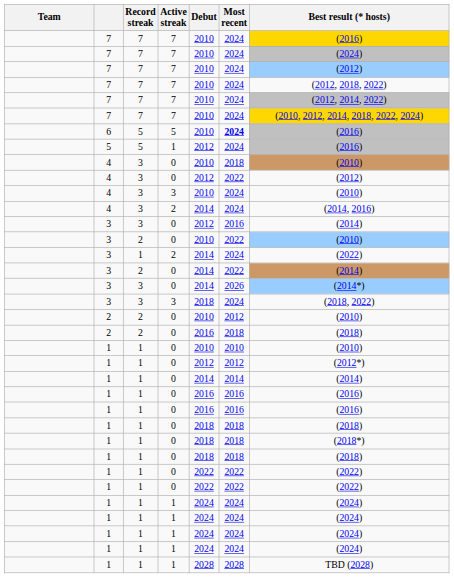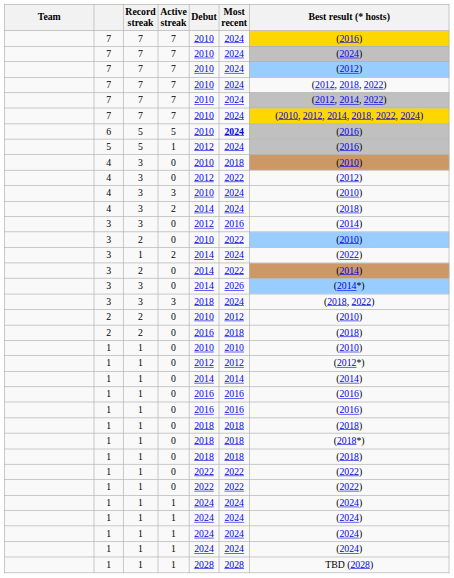 <table class="wikitable sortable" style="text-align: center">
 <tr>
 <th scope="col" style="width: 140px;">Team</th>
 <th scope="col" style="width: 40px;"></th>
 <th scope="col" style="width: 40px;">Record<br>streak</th>
 <th scope="col" style="width: 40px;">Active<br>streak</th>
 <th scope="col" style="width: 40px;">Debut</th>
 <th scope="col" style="width: 40px;">Most recent</th>
 <th scope="col" style="width: 320px;">Best result (* hosts)</th>
 </tr>
 <tr>
 <td align="left"></td>
 <td>7</td>
 <td>7</td>
 <td>7</td>
 <td><a href='#'>2010</a></td>
 <td><a href='#'>2024</a></td>
 <td bgcolor=gold> (<a href='#'>2016</a>)</td>
 </tr>
 <tr>
 <td align="left"></td>
 <td>7</td>
 <td>7</td>
 <td>7</td>
 <td><a href='#'>2010</a></td>
 <td><a href='#'>2024</a></td>
 <td bgcolor=silver> (<a href='#'>2024</a>)</td>
 </tr>
 <tr>
 <td align="left"></td>
 <td>7</td>
 <td>7</td>
 <td>7</td>
 <td><a href='#'>2010</a></td>
 <td><a href='#'>2024</a></td>
 <td bgcolor=#9acdff> (<a href='#'>2012</a>)</td>
 </tr>
 <tr>
 <td align="left"></td>
 <td>7</td>
 <td>7</td>
 <td>7</td>
 <td><a href='#'>2010</a></td>
 <td><a href='#'>2024</a></td>
 <td> (<a href='#'>2012</a>, <a href='#'>2018</a>, <a href='#'>2022</a>)</td>
 </tr>
 <tr>
 <td align="left"></td>
 <td>7</td>
 <td>7</td>
 <td>7</td>
 <td><a href='#'>2010</a></td>
 <td><a href='#'>2024</a></td>
 <td bgcolor=silver> (<a href='#'>2012</a>, <a href='#'>2014</a>, <a href='#'>2022</a>)</td>
 </tr>
 <tr>
 <td align="left"></td>
 <td>7</td>
 <td>7</td>
 <td>7</td>
 <td><a href='#'>2010</a></td>
 <td><a href='#'>2024</a></td>
 <td bgcolor=gold> (<a href='#'>2010</a>, <a href='#'>2012</a>, <a href='#'>2014</a>, <a href='#'>2018</a>, <a href='#'>2022</a>, <a href='#'>2024</a>)</td>
 </tr>
 <tr>
 <td align="left"></td>
 <td>6</td>
 <td>5</td>
 <td>5</td>
 <td><a href='#'>2010</a></td>
 <td><strong><a href='#'>2024</a></strong></td>
 <td bgcolor=silver>  (<a href='#'>2016</a>)</td>
 </tr>
 <tr>
 <td align="left"></td>
 <td>5</td>
 <td>5</td>
 <td>1</td>
 <td><a href='#'>2012</a></td>
 <td><a href='#'>2024</a></td>
 <td bgcolor=silver>  (<a href='#'>2016</a>)</td>
 </tr>
 <tr>
 <td align="left"></td>
 <td>4</td>
 <td>3</td>
 <td>0</td>
 <td><a href='#'>2010</a></td>
 <td><a href='#'>2018</a></td>
 <td bgcolor=#cc9966> (<a href='#'>2010</a>)</td>
 </tr>
 <tr>
 <td align="left"></td>
 <td>4</td>
 <td>3</td>
 <td>0</td>
 <td><a href='#'>2012</a></td>
 <td><a href='#'>2022</a></td>
 <td>  (<a href='#'>2012</a>)</td>
 </tr>
 <tr>
 <td align="left"></td>
 <td>4</td>
 <td>3</td>
 <td>3</td>
 <td><a href='#'>2010</a></td>
 <td><a href='#'>2024</a></td>
 <td> (<a href='#'>2010</a>)</td>
 </tr>
 <tr>
 <td align="left"></td>
 <td>4</td>
 <td>3</td>
 <td>2</td>
 <td><a href='#'>2014</a></td>
 <td><a href='#'>2024</a></td>
-<td> (<a href='#'>2014</a>, <a href='#'>2016</a>)</td>
+<td> (<a href='#'>2018</a>)</td>
 </tr>
 <tr>
 <td align="left"></td>
 <td>3</td>
 <td>3</td>
 <td>0</td>
 <td><a href='#'>2012</a></td>
 <td><a href='#'>2016</a></td>
 <td> (<a href='#'>2014</a>)</td>
 </tr>
 <tr>
 <td align="left"></td>
 <td>3</td>
 <td>2</td>
 <td>0</td>
 <td><a href='#'>2010</a></td>
 <td><a href='#'>2022</a></td>
 <td bgcolor=#9acdff> (<a href='#'>2010</a>)</td>
 </tr>
 <tr>
 <td align="left"></td>
 <td>3</td>
 <td>1</td>
 <td>2</td>
 <td><a href='#'>2014</a></td>
 <td><a href='#'>2024</a></td>
 <td> (<a href='#'>2022</a>)</td>
 </tr>
 <tr>
 <td align="left"></td>
 <td>3</td>
 <td>2</td>
 <td>0</td>
 <td><a href='#'>2014</a></td>
 <td><a href='#'>2022</a></td>
 <td bgcolor="#cc9966"> (<a href='#'>2014</a>)</td>
 </tr>
 <tr>
 <td align="left"><strong></strong></td>
 <td>3</td>
 <td>3</td>
 <td>0</td>
 <td><a href='#'>2014</a></td>
 <td><a href='#'>2026</a></td>
 <td bgcolor=#9acdff> (<a href='#'>2014</a>*)</td>
 </tr>
 <tr>
 <td align="left"></td>
 <td>3</td>
 <td>3</td>
 <td>3</td>
 <td><a href='#'>2018</a></td>
 <td><a href='#'>2024</a></td>
 <td> (<a href='#'>2018</a>, <a href='#'>2022</a>)</td>
 </tr>
 <tr>
 <td align="left"></td>
 <td>2</td>
 <td>2</td>
 <td>0</td>
 <td><a href='#'>2010</a></td>
 <td><a href='#'>2012</a></td>
 <td> (<a href='#'>2010</a>)</td>
 </tr>
 <tr>
 <td align="left"></td>
 <td>2</td>
 <td>2</td>
 <td>0</td>
 <td><a href='#'>2016</a></td>
 <td><a href='#'>2018</a></td>
 <td> (<a href='#'>2018</a>)</td>
 </tr>
 <tr>
 <td align="left"></td>
 <td>1</td>
 <td>1</td>
 <td>0</td>
 <td><a href='#'>2010</a></td>
 <td><a href='#'>2010</a></td>
 <td> (<a href='#'>2010</a>)</td>
 </tr>
 <tr>
 <td align="left"></td>
 <td>1</td>
 <td>1</td>
 <td>0</td>
 <td><a href='#'>2012</a></td>
 <td><a href='#'>2012</a></td>
 <td> (<a href='#'>2012</a>*)</td>
 </tr>
 <tr>
 <td align="left"></td>
 <td>1</td>
 <td>1</td>
 <td>0</td>
 <td><a href='#'>2014</a></td>
 <td><a href='#'>2014</a></td>
 <td> (<a href='#'>2014</a>)</td>
 </tr>
 <tr>
 <td align="left"></td>
 <td>1</td>
 <td>1</td>
 <td>0</td>
 <td><a href='#'>2016</a></td>
 <td><a href='#'>2016</a></td>
 <td> (<a href='#'>2016</a>)</td>
 </tr>
 <tr>
 <td align="left"></td>
 <td>1</td>
 <td>1</td>
 <td>0</td>
 <td><a href='#'>2016</a></td>
 <td><a href='#'>2016</a></td>
 <td> (<a href='#'>2016</a>)</td>
 </tr>
 <tr>
 <td align="left"></td>
 <td>1</td>
 <td>1</td>
 <td>0</td>
 <td><a href='#'>2018</a></td>
 <td><a href='#'>2018</a></td>
 <td> (<a href='#'>2018</a>)</td>
 </tr>
 <tr>
 <td align="left"></td>
 <td>1</td>
 <td>1</td>
 <td>0</td>
 <td><a href='#'>2018</a></td>
 <td><a href='#'>2018</a></td>
 <td> (<a href='#'>2018</a>*)</td>
 </tr>
 <tr>
 <td align="left"></td>
 <td>1</td>
 <td>1</td>
 <td>0</td>
 <td><a href='#'>2018</a></td>
 <td><a href='#'>2018</a></td>
 <td> (<a href='#'>2018</a>)</td>
 </tr>
 <tr>
 <td align="left"></td>
 <td>1</td>
 <td>1</td>
 <td>0</td>
 <td><a href='#'>2022</a></td>
 <td><a href='#'>2022</a></td>
 <td> (<a href='#'>2022</a>)</td>
 </tr>
 <tr>
 <td align="left"></td>
 <td>1</td>
 <td>1</td>
 <td>0</td>
 <td><a href='#'>2022</a></td>
 <td><a href='#'>2022</a></td>
 <td> (<a href='#'>2022</a>)</td>
 </tr>
 <tr>
 <td align="left"></td>
 <td>1</td>
 <td>1</td>
 <td>1</td>
 <td><a href='#'>2024</a></td>
 <td><a href='#'>2024</a></td>
 <td> (<a href='#'>2024</a>)</td>
 </tr>
 <tr>
 <td align="left"></td>
 <td>1</td>
 <td>1</td>
 <td>1</td>
 <td><a href='#'>2024</a></td>
 <td><a href='#'>2024</a></td>
 <td> (<a href='#'>2024</a>)</td>
 </tr>
 <tr>
 <td align="left"></td>
 <td>1</td>
 <td>1</td>
 <td>1</td>
 <td><a href='#'>2024</a></td>
 <td><a href='#'>2024</a></td>
 <td> (<a href='#'>2024</a>)</td>
 </tr>
 <tr>
 <td align="left"></td>
 <td>1</td>
 <td>1</td>
 <td>1</td>
 <td><a href='#'>2024</a></td>
 <td><a href='#'>2024</a></td>
 <td> (<a href='#'>2024</a>)</td>
 </tr>
 <tr>
 <td align="left"></td>
 <td>1</td>
 <td>1</td>
 <td>1</td>
 <td><a href='#'>2028</a></td>
 <td><a href='#'>2028</a></td>
 <td>TBD (<a href='#'>2028</a>)</td>
 </tr>
 </table>
